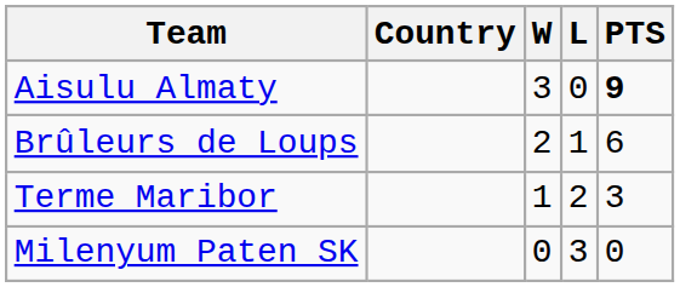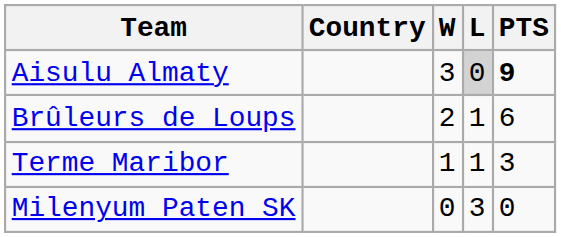 <table class="wikitable">
 <tr>
 <th>Team</th>
 <th>Country</th>
 <th>W</th>
 <th>L</th>
 <th>PTS</th>
 </tr>
 <tr>
 <td><a href='#'>Aisulu Almaty</a></td>
 <td></td>
 <td>3</td>
-<td>0</td>
+<td style="background: lightgrey;">0</td>
 <td><strong>9</strong></td>
 </tr>
 <tr>
 <td><a href='#'>Brûleurs de Loups</a></td>
 <td></td>
 <td>2</td>
 <td>1</td>
 <td>6</td>
 </tr>
 <tr>
 <td><a href='#'>Terme Maribor</a></td>
 <td></td>
 <td>1</td>
-<td>2</td>
+<td>1</td>
 <td>3</td>
 </tr>
 <tr>
 <td><a href='#'>Milenyum Paten SK</a></td>
 <td></td>
 <td>0</td>
 <td>3</td>
 <td>0</td>
 </tr>
 </table>
